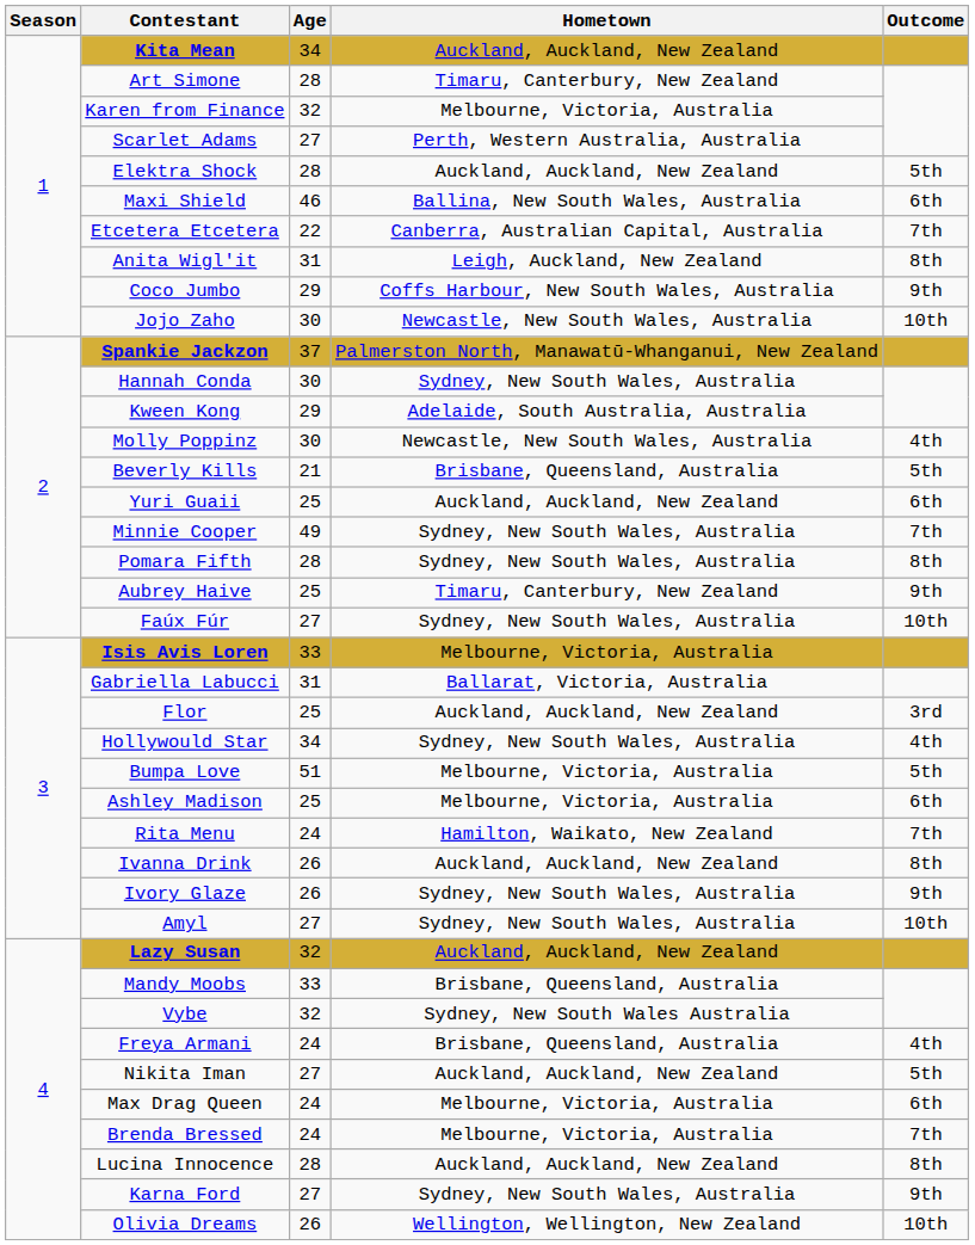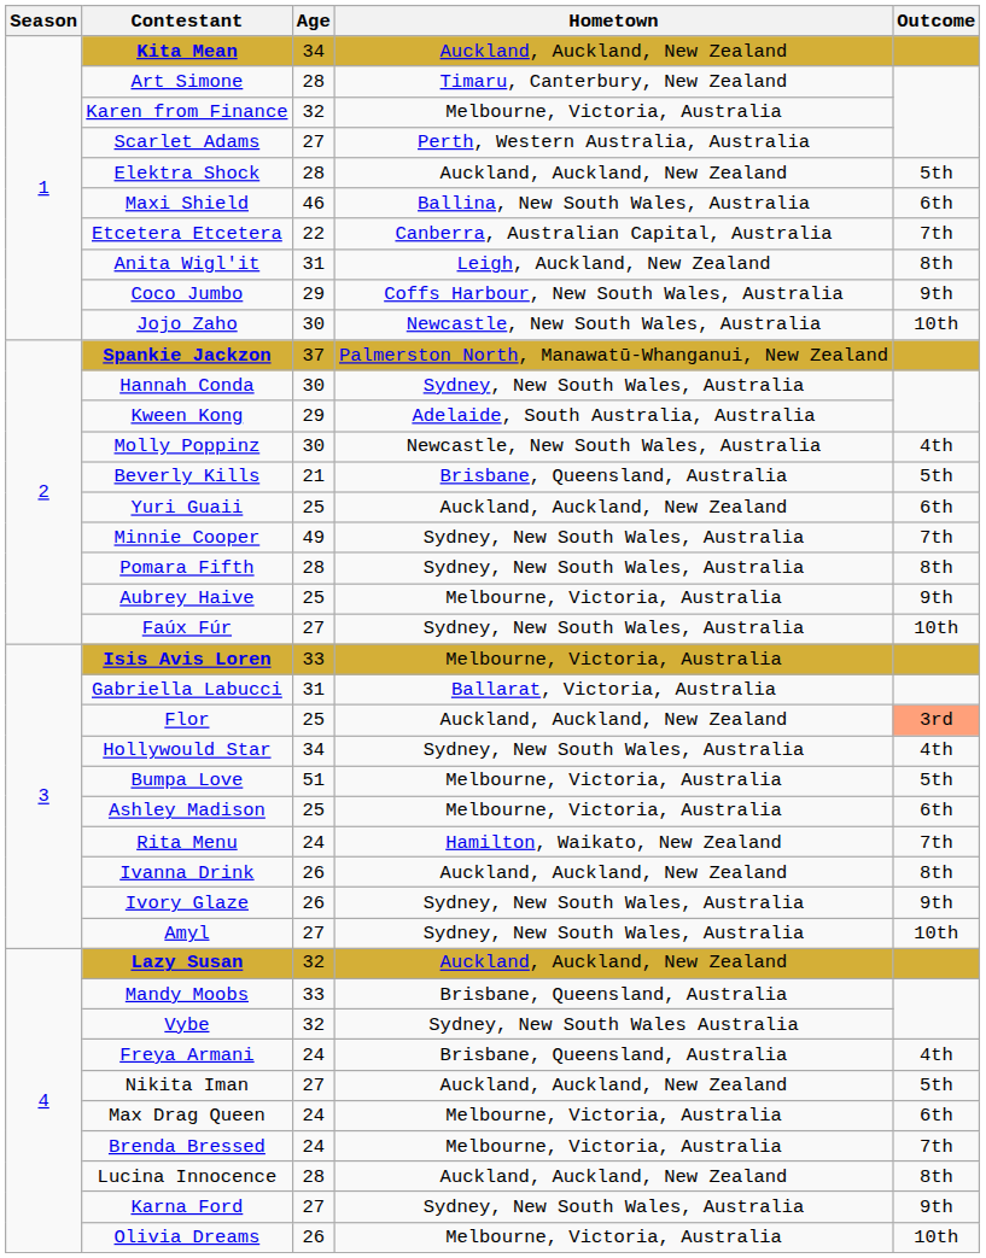 <table class="wikitable sortable" style="text-align:center">
 <tr>
 <th>Season</th>
 <th>Contestant</th>
 <th>Age</th>
 <th>Hometown</th>
 <th>Outcome</th>
 </tr>
 <tr>
 <td rowspan="10"><a href='#'>1</a></td>
 <td bgcolor="#D4AF37"><strong><a href='#'>Kita Mean</a></strong></td>
 <td bgcolor="#D4AF37">34</td>
 <td bgcolor="#D4AF37"><a href='#'>Auckland</a>, Auckland, New Zealand</td>
 <td bgcolor="#D4AF37"></td>
 </tr>
 <tr>
 <td><a href='#'>Art Simone</a></td>
 <td>28</td>
 <td><a href='#'>Timaru</a>, Canterbury, New Zealand</td>
 <td rowspan="3" nowrap></td>
 </tr>
 <tr>
 <td nowrap><a href='#'>Karen from Finance</a></td>
 <td>32</td>
 <td>Melbourne, Victoria, Australia</td>
 </tr>
 <tr>
 <td><a href='#'>Scarlet Adams</a></td>
 <td>27</td>
 <td><a href='#'>Perth</a>, Western Australia, Australia</td>
 </tr>
 <tr>
 <td><a href='#'>Elektra Shock</a></td>
 <td>28</td>
 <td>Auckland, Auckland, New Zealand</td>
 <td>5th</td>
 </tr>
 <tr>
 <td><a href='#'>Maxi Shield</a></td>
 <td>46</td>
 <td><a href='#'>Ballina</a>, New South Wales, Australia</td>
 <td>6th</td>
 </tr>
 <tr>
 <td><a href='#'>Etcetera Etcetera</a></td>
 <td>22</td>
 <td><a href='#'>Canberra</a>, Australian Capital, Australia</td>
 <td>7th</td>
 </tr>
 <tr>
 <td><a href='#'>Anita Wigl'it</a></td>
 <td>31</td>
 <td><a href='#'>Leigh</a>, Auckland, New Zealand</td>
 <td>8th</td>
 </tr>
 <tr>
 <td><a href='#'>Coco Jumbo</a></td>
 <td>29</td>
 <td><a href='#'>Coffs Harbour</a>, New South Wales, Australia</td>
 <td>9th</td>
 </tr>
 <tr>
 <td><a href='#'>Jojo Zaho</a></td>
 <td>30</td>
 <td><a href='#'>Newcastle</a>, New South Wales, Australia</td>
 <td>10th</td>
 </tr>
 <tr>
 <td rowspan="10"><a href='#'>2</a></td>
 <td bgcolor="#D4AF37"><strong><a href='#'>Spankie Jackzon</a></strong></td>
 <td bgcolor="#D4AF37">37</td>
 <td bgcolor="#D4AF37" nowrap><a href='#'>Palmerston North</a>, Manawatū-Whanganui, New Zealand</td>
 <td bgcolor="#D4AF37"></td>
 </tr>
 <tr>
 <td><a href='#'>Hannah Conda</a></td>
 <td>30</td>
 <td><a href='#'>Sydney</a>, New South Wales, Australia</td>
 <td rowspan="2"></td>
 </tr>
 <tr>
 <td><a href='#'>Kween Kong</a></td>
 <td>29</td>
 <td><a href='#'>Adelaide</a>, South Australia, Australia</td>
 </tr>
 <tr>
 <td><a href='#'>Molly Poppinz</a></td>
 <td>30</td>
 <td>Newcastle, New South Wales, Australia</td>
 <td>4th</td>
 </tr>
 <tr>
 <td><a href='#'>Beverly Kills</a></td>
 <td>21</td>
 <td><a href='#'>Brisbane</a>, Queensland, Australia</td>
 <td>5th</td>
 </tr>
 <tr>
 <td><a href='#'>Yuri Guaii</a></td>
 <td>25</td>
 <td>Auckland, Auckland, New Zealand</td>
 <td>6th</td>
 </tr>
 <tr>
 <td><a href='#'>Minnie Cooper</a></td>
 <td>49</td>
 <td>Sydney, New South Wales, Australia</td>
 <td>7th</td>
 </tr>
 <tr>
 <td><a href='#'>Pomara Fifth</a></td>
 <td>28</td>
 <td>Sydney, New South Wales, Australia</td>
 <td>8th</td>
 </tr>
 <tr>
 <td><a href='#'>Aubrey Haive</a></td>
 <td>25</td>
-<td><a href='#'>Timaru</a>, Canterbury, New Zealand</td>
+<td>Melbourne, Victoria, Australia</td>
 <td>9th</td>
 </tr>
 <tr>
 <td><a href='#'>Faúx Fúr</a></td>
 <td>27</td>
 <td>Sydney, New South Wales, Australia</td>
 <td>10th</td>
 </tr>
 <tr>
 <td rowspan="10"><a href='#'>3</a></td>
 <td bgcolor="#D4AF37"><strong><a href='#'>Isis Avis Loren</a></strong></td>
 <td bgcolor="#D4AF37">33</td>
 <td bgcolor="#D4AF37">Melbourne, Victoria, Australia</td>
 <td bgcolor="#D4AF37"></td>
 </tr>
 <tr>
 <td><a href='#'>Gabriella Labucci</a></td>
 <td>31</td>
 <td><a href='#'>Ballarat</a>, Victoria, Australia</td>
 <td></td>
 </tr>
 <tr>
 <td><a href='#'>Flor</a></td>
 <td>25</td>
 <td>Auckland, Auckland, New Zealand</td>
-<td>3rd</td>
+<td style="background: lightsalmon;">3rd</td>
 </tr>
 <tr>
 <td><a href='#'>Hollywould Star</a></td>
 <td>34</td>
 <td>Sydney, New South Wales, Australia</td>
 <td>4th</td>
 </tr>
 <tr>
 <td><a href='#'>Bumpa Love</a></td>
 <td>51</td>
 <td>Melbourne, Victoria, Australia</td>
 <td>5th</td>
 </tr>
 <tr>
 <td><a href='#'>Ashley Madison</a></td>
 <td>25</td>
 <td>Melbourne, Victoria, Australia</td>
 <td>6th</td>
 </tr>
 <tr>
 <td><a href='#'>Rita Menu</a></td>
 <td>24</td>
 <td><a href='#'>Hamilton</a>, Waikato, New Zealand</td>
 <td>7th</td>
 </tr>
 <tr>
 <td><a href='#'>Ivanna Drink</a></td>
 <td>26</td>
 <td>Auckland, Auckland, New Zealand</td>
 <td>8th</td>
 </tr>
 <tr>
 <td><a href='#'>Ivory Glaze</a></td>
 <td>26</td>
 <td>Sydney, New South Wales, Australia</td>
 <td>9th</td>
 </tr>
 <tr>
 <td><a href='#'>Amyl</a></td>
 <td>27</td>
 <td>Sydney, New South Wales, Australia</td>
 <td>10th</td>
 </tr>
 <tr>
 <td rowspan="10"><a href='#'>4</a></td>
 <td bgcolor="#D4AF37"><strong><a href='#'>Lazy Susan</a></strong></td>
 <td bgcolor="#D4AF37">32</td>
 <td bgcolor="#D4AF37"><a href='#'>Auckland</a>, Auckland, New Zealand</td>
 <td bgcolor="#D4AF37"></td>
 </tr>
 <tr>
 <td><a href='#'>Mandy Moobs</a></td>
 <td>33</td>
 <td>Brisbane, Queensland, Australia</td>
 <td rowspan="2"></td>
 </tr>
 <tr>
 <td><a href='#'>Vybe</a></td>
 <td>32</td>
 <td>Sydney, New South Wales Australia</td>
 </tr>
 <tr>
 <td><a href='#'>Freya Armani</a></td>
 <td>24</td>
 <td>Brisbane, Queensland, Australia</td>
 <td>4th</td>
 </tr>
 <tr>
 <td>Nikita Iman</td>
 <td>27</td>
 <td>Auckland, Auckland, New Zealand</td>
 <td>5th</td>
 </tr>
 <tr>
 <td>Max Drag Queen</td>
 <td>24</td>
 <td>Melbourne, Victoria, Australia</td>
 <td>6th</td>
 </tr>
 <tr>
 <td><a href='#'>Brenda Bressed</a></td>
 <td>24</td>
 <td>Melbourne, Victoria, Australia</td>
 <td>7th</td>
 </tr>
 <tr>
 <td>Lucina Innocence</td>
 <td>28</td>
 <td>Auckland, Auckland, New Zealand</td>
 <td>8th</td>
 </tr>
 <tr>
 <td><a href='#'>Karna Ford</a></td>
 <td>27</td>
 <td>Sydney, New South Wales, Australia</td>
 <td>9th</td>
 </tr>
 <tr>
 <td><a href='#'>Olivia Dreams</a></td>
 <td>26</td>
-<td><a href='#'>Wellington</a>, Wellington, New Zealand</td>
+<td>Melbourne, Victoria, Australia</td>
 <td>10th</td>
 </tr>
 <tr>
 </tr>
 </table>
